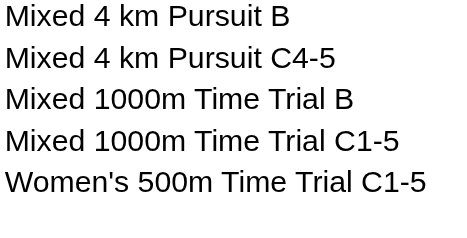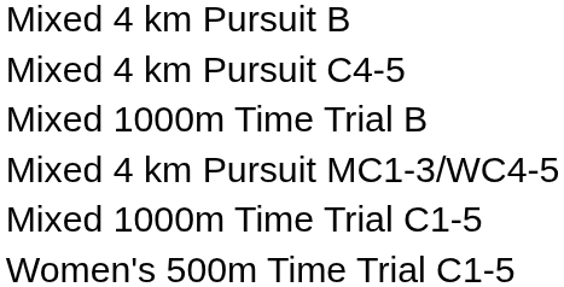 <table>
 <tr>
 <td>Mixed 4 km Pursuit B</td>
 <td></td>
 <td></td>
 <td></td>
 </tr>
 <tr>
 <td>Mixed 4 km Pursuit C4-5</td>
 <td></td>
 <td></td>
 <td></td>
 </tr>
 <tr>
 <td>Mixed 1000m Time Trial B</td>
 <td></td>
 <td></td>
 <td></td>
 </tr>
 <tr>
+<td>Mixed 4 km Pursuit MC1-3/WC4-5</td>
+<td></td>
+<td></td>
+<td></td>
+</tr>
+<tr>
 <td>Mixed 1000m Time Trial C1-5</td>
 <td></td>
 <td></td>
 <td></td>
 </tr>
 <tr>
 <td>Women's 500m Time Trial C1-5</td>
 <td></td>
 <td></td>
 <td></td>
 </tr>
 </table>
